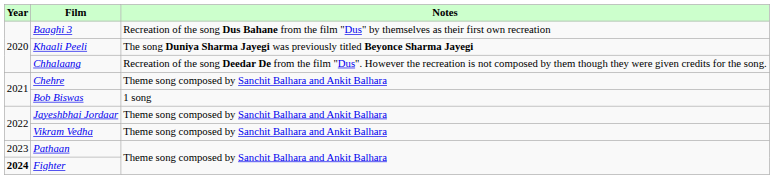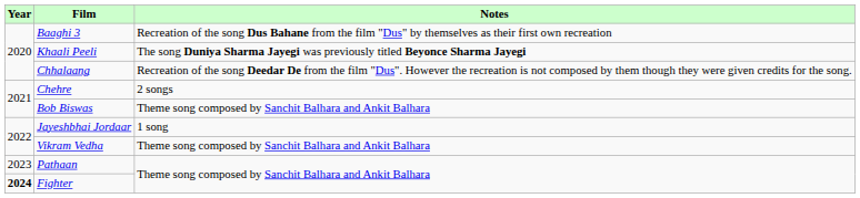 <table class="wikitable sortable">
 <tr>
 <th style="background:#cfc; text-align:center;">Year</th>
 <th style="background:#cfc; text-align:center;">Film</th>
 <th style="background:#cfc; text-align:center;">Notes</th>
 </tr>
 <tr>
 <td rowspan="3">2020</td>
 <td><em><a href='#'>Baaghi 3</a></em></td>
 <td>Recreation of the song <strong>Dus Bahane</strong> from the film "<a href='#'>Dus</a>" by themselves as their first own recreation</td>
 </tr>
 <tr>
 <td><em><a href='#'>Khaali Peeli</a></em></td>
 <td>The song <strong>Duniya Sharma Jayegi</strong> was previously titled <strong>Beyonce Sharma Jayegi</strong></td>
 </tr>
 <tr>
 <td><em><a href='#'>Chhalaang</a></em></td>
 <td>Recreation of the song <strong>Deedar De</strong> from the film "<a href='#'>Dus</a>". However the recreation is not composed by them though they were given credits for the song.</td>
 </tr>
 <tr>
 <td rowspan="2">2021</td>
 <td><em><a href='#'>Chehre</a></em></td>
-<td>Theme song composed by <a href='#'>Sanchit Balhara and Ankit Balhara</a></td>
+<td>2 songs</td>
 </tr>
 <tr>
 <td><em><a href='#'>Bob Biswas</a></em></td>
-<td>1 song</td>
+<td>Theme song composed by <a href='#'>Sanchit Balhara and Ankit Balhara</a></td>
 </tr>
 <tr>
 <td rowspan="2">2022</td>
 <td><em><a href='#'>Jayeshbhai Jordaar</a></em></td>
-<td>Theme song composed by <a href='#'>Sanchit Balhara and Ankit Balhara</a></td>
+<td>1 song</td>
 </tr>
 <tr>
 <td><em><a href='#'>Vikram Vedha</a></em></td>
 <td>Theme song composed by <a href='#'>Sanchit Balhara and Ankit Balhara</a></td>
 </tr>
 <tr>
 <td>2023</td>
 <td><em><a href='#'>Pathaan</a></em></td>
 <td rowspan="2">Theme song composed by <a href='#'>Sanchit Balhara and Ankit Balhara</a></td>
 </tr>
 <tr>
 <td><strong>2024</strong></td>
 <td><em><a href='#'>Fighter</a></em></td>
 </tr>
 </table>
